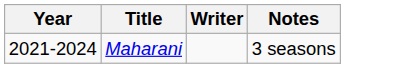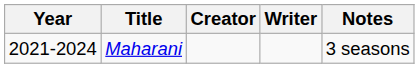 <table class="wikitable plainrowheaders sortable">
 <tr>
 <th>Year</th>
 <th>Title</th>
+<th>Creator</th>
 <th>Writer</th>
 <th>Notes</th>
 </tr>
 <tr>
 <td>2021-2024</td>
 <td><em><a href='#'>Maharani</a></em></td>
 <td></td>
+<td></td>
 <td>3 seasons</td>
 </tr>
 </table>
